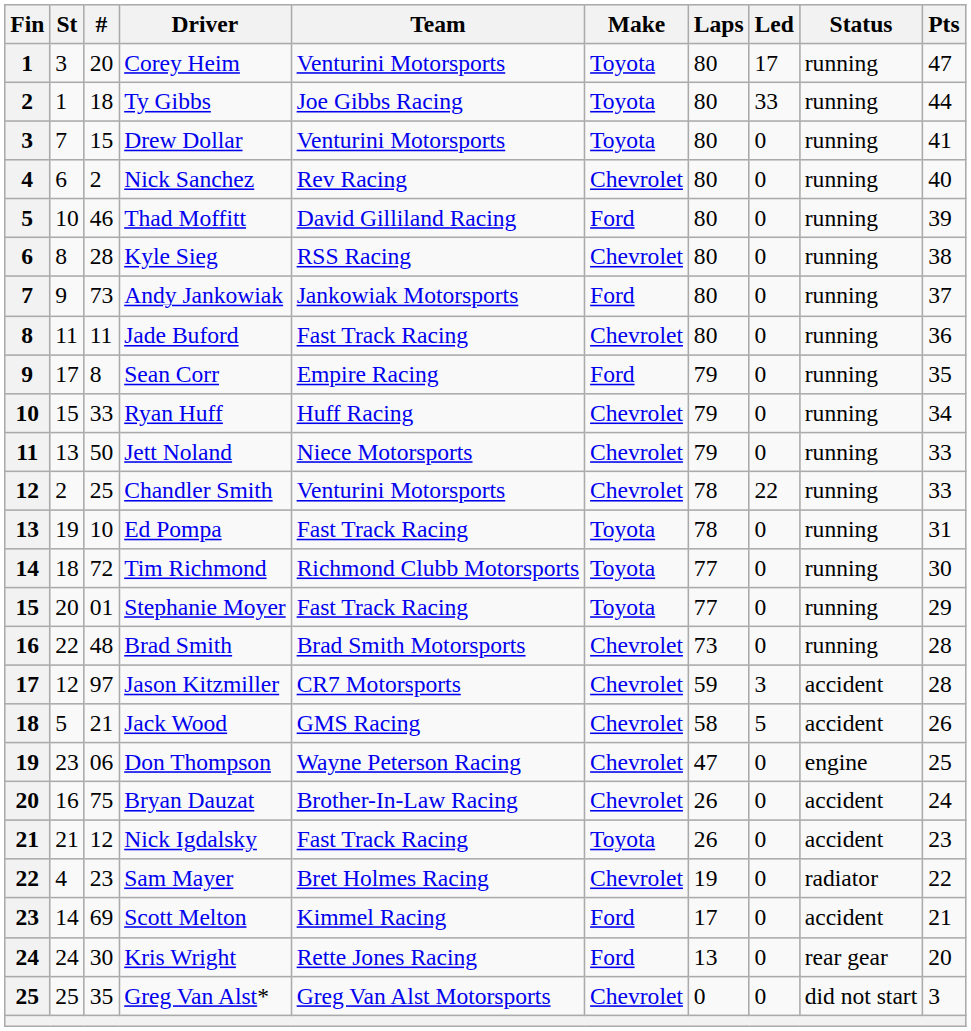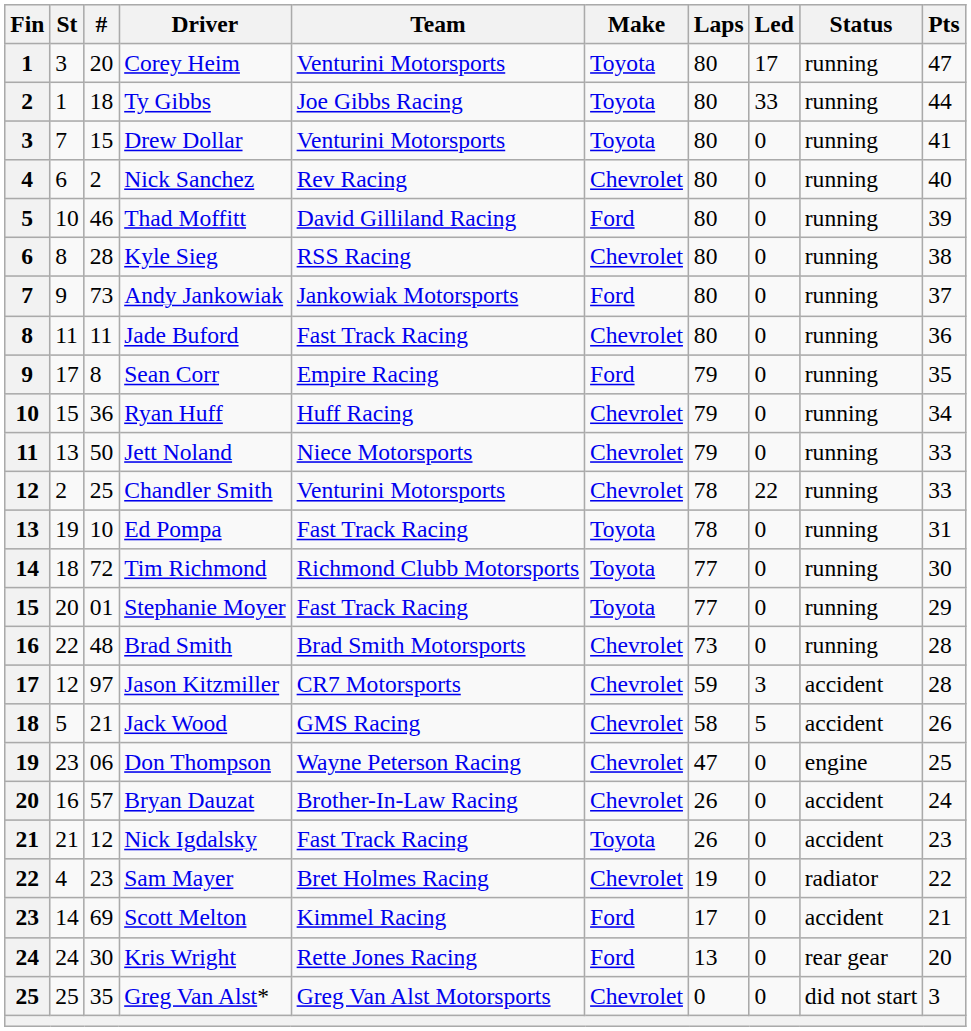 <table class="wikitable" style="font-size:95%">
 <tr>
 <th>Fin</th>
 <th>St</th>
 <th>#</th>
 <th>Driver</th>
 <th>Team</th>
 <th>Make</th>
 <th>Laps</th>
 <th>Led</th>
 <th>Status</th>
 <th>Pts</th>
 </tr>
 <tr>
 <th>1</th>
 <td>3</td>
 <td>20</td>
 <td><a href='#'>Corey Heim</a></td>
 <td><a href='#'>Venturini Motorsports</a></td>
 <td><a href='#'>Toyota</a></td>
 <td>80</td>
 <td>17</td>
 <td>running</td>
 <td>47</td>
 </tr>
 <tr>
 <th>2</th>
 <td>1</td>
 <td>18</td>
 <td><a href='#'>Ty Gibbs</a></td>
 <td><a href='#'>Joe Gibbs Racing</a></td>
 <td><a href='#'>Toyota</a></td>
 <td>80</td>
 <td>33</td>
 <td>running</td>
 <td>44</td>
 </tr>
 <tr>
 <th>3</th>
 <td>7</td>
 <td>15</td>
 <td><a href='#'>Drew Dollar</a></td>
 <td><a href='#'>Venturini Motorsports</a></td>
 <td><a href='#'>Toyota</a></td>
 <td>80</td>
 <td>0</td>
 <td>running</td>
 <td>41</td>
 </tr>
 <tr>
 <th>4</th>
 <td>6</td>
 <td>2</td>
 <td><a href='#'>Nick Sanchez</a></td>
 <td><a href='#'>Rev Racing</a></td>
 <td><a href='#'>Chevrolet</a></td>
 <td>80</td>
 <td>0</td>
 <td>running</td>
 <td>40</td>
 </tr>
 <tr>
 <th>5</th>
 <td>10</td>
 <td>46</td>
 <td><a href='#'>Thad Moffitt</a></td>
 <td><a href='#'>David Gilliland Racing</a></td>
 <td><a href='#'>Ford</a></td>
 <td>80</td>
 <td>0</td>
 <td>running</td>
 <td>39</td>
 </tr>
 <tr>
 <th>6</th>
 <td>8</td>
 <td>28</td>
 <td><a href='#'>Kyle Sieg</a></td>
 <td><a href='#'>RSS Racing</a></td>
 <td><a href='#'>Chevrolet</a></td>
 <td>80</td>
 <td>0</td>
 <td>running</td>
 <td>38</td>
 </tr>
 <tr>
 <th>7</th>
 <td>9</td>
 <td>73</td>
 <td><a href='#'>Andy Jankowiak</a></td>
 <td><a href='#'>Jankowiak Motorsports</a></td>
 <td><a href='#'>Ford</a></td>
 <td>80</td>
 <td>0</td>
 <td>running</td>
 <td>37</td>
 </tr>
 <tr>
 <th>8</th>
 <td>11</td>
 <td>11</td>
 <td><a href='#'>Jade Buford</a></td>
 <td><a href='#'>Fast Track Racing</a></td>
 <td><a href='#'>Chevrolet</a></td>
 <td>80</td>
 <td>0</td>
 <td>running</td>
 <td>36</td>
 </tr>
 <tr>
 <th>9</th>
 <td>17</td>
 <td>8</td>
 <td><a href='#'>Sean Corr</a></td>
 <td><a href='#'>Empire Racing</a></td>
 <td><a href='#'>Ford</a></td>
 <td>79</td>
 <td>0</td>
 <td>running</td>
 <td>35</td>
 </tr>
 <tr>
 <th>10</th>
 <td>15</td>
-<td>33</td>
+<td>36</td>
 <td><a href='#'>Ryan Huff</a></td>
 <td><a href='#'>Huff Racing</a></td>
 <td><a href='#'>Chevrolet</a></td>
 <td>79</td>
 <td>0</td>
 <td>running</td>
 <td>34</td>
 </tr>
 <tr>
 <th>11</th>
 <td>13</td>
 <td>50</td>
 <td><a href='#'>Jett Noland</a></td>
 <td><a href='#'>Niece Motorsports</a></td>
 <td><a href='#'>Chevrolet</a></td>
 <td>79</td>
 <td>0</td>
 <td>running</td>
 <td>33</td>
 </tr>
 <tr>
 <th>12</th>
 <td>2</td>
 <td>25</td>
 <td><a href='#'>Chandler Smith</a></td>
 <td><a href='#'>Venturini Motorsports</a></td>
 <td><a href='#'>Chevrolet</a></td>
 <td>78</td>
 <td>22</td>
 <td>running</td>
 <td>33</td>
 </tr>
 <tr>
 <th>13</th>
 <td>19</td>
 <td>10</td>
 <td><a href='#'>Ed Pompa</a></td>
 <td><a href='#'>Fast Track Racing</a></td>
 <td><a href='#'>Toyota</a></td>
 <td>78</td>
 <td>0</td>
 <td>running</td>
 <td>31</td>
 </tr>
 <tr>
 <th>14</th>
 <td>18</td>
 <td>72</td>
 <td><a href='#'>Tim Richmond</a></td>
 <td><a href='#'>Richmond Clubb Motorsports</a></td>
 <td><a href='#'>Toyota</a></td>
 <td>77</td>
 <td>0</td>
 <td>running</td>
 <td>30</td>
 </tr>
 <tr>
 <th>15</th>
 <td>20</td>
 <td>01</td>
 <td><a href='#'>Stephanie Moyer</a></td>
 <td><a href='#'>Fast Track Racing</a></td>
 <td><a href='#'>Toyota</a></td>
 <td>77</td>
 <td>0</td>
 <td>running</td>
 <td>29</td>
 </tr>
 <tr>
 <th>16</th>
 <td>22</td>
 <td>48</td>
 <td><a href='#'>Brad Smith</a></td>
 <td><a href='#'>Brad Smith Motorsports</a></td>
 <td><a href='#'>Chevrolet</a></td>
 <td>73</td>
 <td>0</td>
 <td>running</td>
 <td>28</td>
 </tr>
 <tr>
 <th>17</th>
 <td>12</td>
 <td>97</td>
 <td><a href='#'>Jason Kitzmiller</a></td>
 <td><a href='#'>CR7 Motorsports</a></td>
 <td><a href='#'>Chevrolet</a></td>
 <td>59</td>
 <td>3</td>
 <td>accident</td>
 <td>28</td>
 </tr>
 <tr>
 <th>18</th>
 <td>5</td>
 <td>21</td>
 <td><a href='#'>Jack Wood</a></td>
 <td><a href='#'>GMS Racing</a></td>
 <td><a href='#'>Chevrolet</a></td>
 <td>58</td>
 <td>5</td>
 <td>accident</td>
 <td>26</td>
 </tr>
 <tr>
 <th>19</th>
 <td>23</td>
 <td>06</td>
 <td><a href='#'>Don Thompson</a></td>
 <td><a href='#'>Wayne Peterson Racing</a></td>
 <td><a href='#'>Chevrolet</a></td>
 <td>47</td>
 <td>0</td>
 <td>engine</td>
 <td>25</td>
 </tr>
 <tr>
 <th>20</th>
 <td>16</td>
-<td>75</td>
+<td>57</td>
 <td><a href='#'>Bryan Dauzat</a></td>
 <td><a href='#'>Brother-In-Law Racing</a></td>
 <td><a href='#'>Chevrolet</a></td>
 <td>26</td>
 <td>0</td>
 <td>accident</td>
 <td>24</td>
 </tr>
 <tr>
 <th>21</th>
 <td>21</td>
 <td>12</td>
 <td><a href='#'>Nick Igdalsky</a></td>
 <td><a href='#'>Fast Track Racing</a></td>
 <td><a href='#'>Toyota</a></td>
 <td>26</td>
 <td>0</td>
 <td>accident</td>
 <td>23</td>
 </tr>
 <tr>
 <th>22</th>
 <td>4</td>
 <td>23</td>
 <td><a href='#'>Sam Mayer</a></td>
 <td><a href='#'>Bret Holmes Racing</a></td>
 <td><a href='#'>Chevrolet</a></td>
 <td>19</td>
 <td>0</td>
 <td>radiator</td>
 <td>22</td>
 </tr>
 <tr>
 <th>23</th>
 <td>14</td>
 <td>69</td>
 <td><a href='#'>Scott Melton</a></td>
 <td><a href='#'>Kimmel Racing</a></td>
 <td><a href='#'>Ford</a></td>
 <td>17</td>
 <td>0</td>
 <td>accident</td>
 <td>21</td>
 </tr>
 <tr>
 <th>24</th>
 <td>24</td>
 <td>30</td>
 <td><a href='#'>Kris Wright</a></td>
 <td><a href='#'>Rette Jones Racing</a></td>
 <td><a href='#'>Ford</a></td>
 <td>13</td>
 <td>0</td>
 <td>rear gear</td>
 <td>20</td>
 </tr>
 <tr>
 <th>25</th>
 <td>25</td>
 <td>35</td>
 <td><a href='#'>Greg Van Alst</a>*</td>
 <td><a href='#'>Greg Van Alst Motorsports</a></td>
 <td><a href='#'>Chevrolet</a></td>
 <td>0</td>
 <td>0</td>
 <td>did not start</td>
 <td>3</td>
 </tr>
 <tr>
 <th colspan="10"></th>
 </tr>
 </table>
